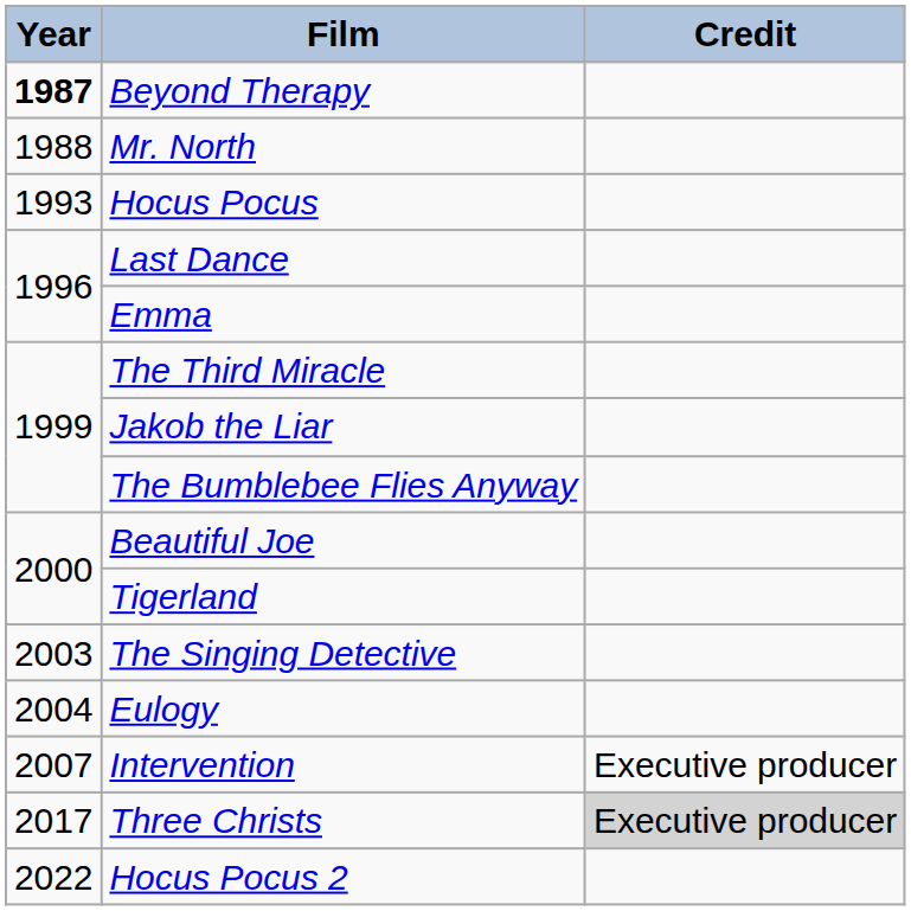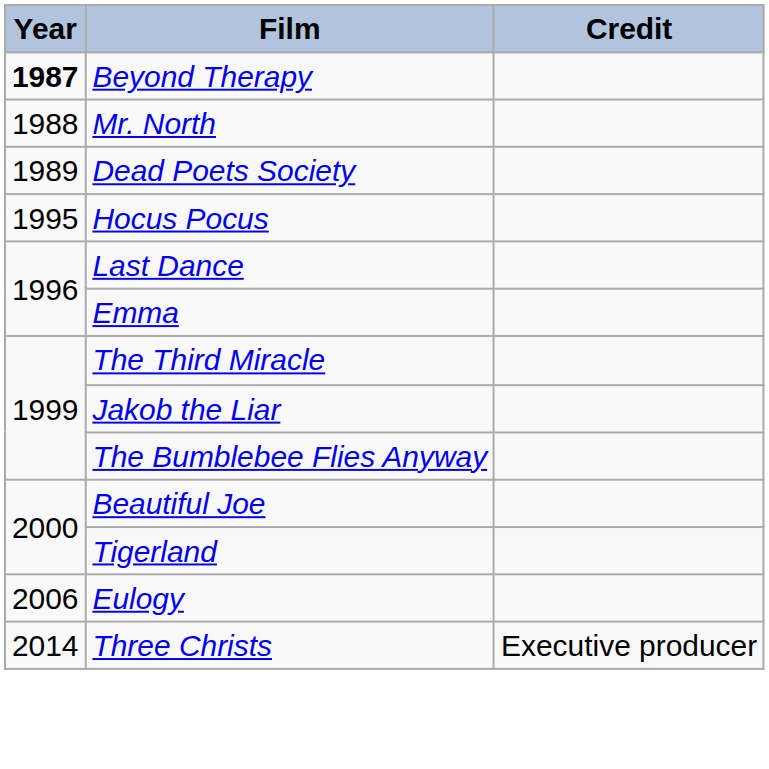 <table class="wikitable" style="font-size:95%;">
 <tr>
 <th style="background:#B0C4DE;">Year</th>
 <th style="background:#B0C4DE;">Film</th>
 <th style="background:#B0C4DE;">Credit</th>
 </tr>
 <tr>
 <td><strong>1987</strong></td>
 <td><em><a href='#'>Beyond Therapy</a></em></td>
 <td></td>
 </tr>
 <tr>
 <td>1988</td>
 <td><em><a href='#'>Mr. North</a></em></td>
 <td></td>
 </tr>
 <tr>
-<td>1993</td>
+<td>1989</td>
+<td><em><a href='#'>Dead Poets Society</a></em></td>
+<td></td>
+</tr>
+<tr>
+<td>1995</td>
 <td><em><a href='#'>Hocus Pocus</a></em></td>
 <td></td>
 </tr>
 <tr>
 <td rowspan=2>1996</td>
 <td><em><a href='#'>Last Dance</a></em></td>
 <td></td>
 </tr>
 <tr>
 <td><em><a href='#'>Emma</a></em></td>
 <td></td>
 </tr>
 <tr>
 <td rowspan=3>1999</td>
 <td><em><a href='#'>The Third Miracle</a></em></td>
 <td></td>
 </tr>
 <tr>
 <td><em><a href='#'>Jakob the Liar</a></em></td>
 <td></td>
 </tr>
 <tr>
 <td><em><a href='#'>The Bumblebee Flies Anyway</a></em></td>
 <td></td>
 </tr>
 <tr>
 <td rowspan=2>2000</td>
 <td><em><a href='#'>Beautiful Joe</a></em></td>
 <td></td>
 </tr>
 <tr>
 <td><em><a href='#'>Tigerland</a></em></td>
 <td></td>
 </tr>
 <tr>
-<td>2003</td>
-<td><em><a href='#'>The Singing Detective</a></em></td>
-<td></td>
-</tr>
-<tr>
-<td>2004</td>
+<td>2006</td>
 <td><em><a href='#'>Eulogy</a></em></td>
 <td></td>
 </tr>
 <tr>
-<td>2007</td>
-<td><em><a href='#'>Intervention</a></em></td>
+<td>2014</td>
+<td><em><a href='#'>Three Christs</a></em></td>
 <td>Executive producer</td>
 </tr>
-<tr>
-<td>2017</td>
-<td><em><a href='#'>Three Christs</a></em></td>
-<td style="background: lightgrey;">Executive producer</td>
-</tr>
-<tr>
-<td>2022</td>
-<td><em><a href='#'>Hocus Pocus 2</a></em></td>
-<td></td>
-</tr>
 </table>
